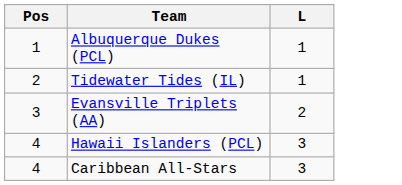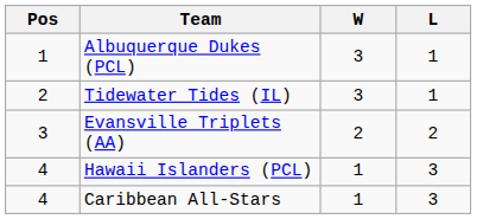 <table class="wikitable gauche" style="text-align:center">
 <tr bgcolor="e5e5e5">
 <th width="50">Pos</th>
 <th width="175">Team</th>
+<th width="50">W</th>
 <th width="50">L</th>
 </tr>
 <tr>
 <td>1</td>
 <td align=left><a href='#'>Albuquerque Dukes</a> (<a href='#'>PCL</a>)</td>
+<td>3</td>
 <td>1</td>
 </tr>
 <tr>
 <td>2</td>
 <td align=left><a href='#'>Tidewater Tides</a> (<a href='#'>IL</a>)</td>
+<td>3</td>
 <td>1</td>
 </tr>
 <tr>
 <td>3</td>
 <td align=left><a href='#'>Evansville Triplets</a> (<a href='#'>AA</a>)</td>
 <td>2</td>
+<td>2</td>
 </tr>
 <tr>
 <td>4</td>
 <td align=left><a href='#'>Hawaii Islanders</a> (<a href='#'>PCL</a>)</td>
+<td>1</td>
 <td>3</td>
 </tr>
 <tr>
 <td>4</td>
 <td align=left>Caribbean All-Stars</td>
+<td>1</td>
 <td>3</td>
 </tr>
 </table>
